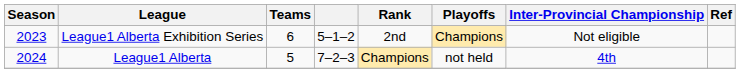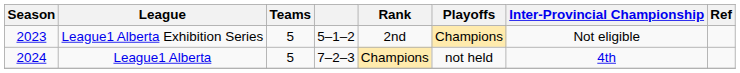 <table class="wikitable" style="text-align: center;">
 <tr>
 <th>Season</th>
 <th>League</th>
 <th>Teams</th>
 <th></th>
 <th>Rank</th>
 <th>Playoffs</th>
 <th><a href='#'>Inter-Provincial Championship</a></th>
 <th>Ref</th>
 </tr>
 <tr>
 <td><a href='#'>2023</a></td>
 <td><a href='#'>League1 Alberta</a> Exhibition Series</td>
-<td>6</td>
+<td>5</td>
 <td>5–1–2</td>
 <td>2nd</td>
 <td bgcolor="FFEBAD">Champions</td>
 <td>Not eligible</td>
 <td></td>
 </tr>
 <tr>
 <td><a href='#'>2024</a></td>
 <td rowspan="1"><a href='#'>League1 Alberta</a></td>
 <td>5</td>
 <td>7–2–3</td>
 <td bgcolor="FFEBAD">Champions</td>
 <td>not held</td>
 <td><a href='#'>4th</a></td>
 <td></td>
 </tr>
 <tr>
 </tr>
 </table>
